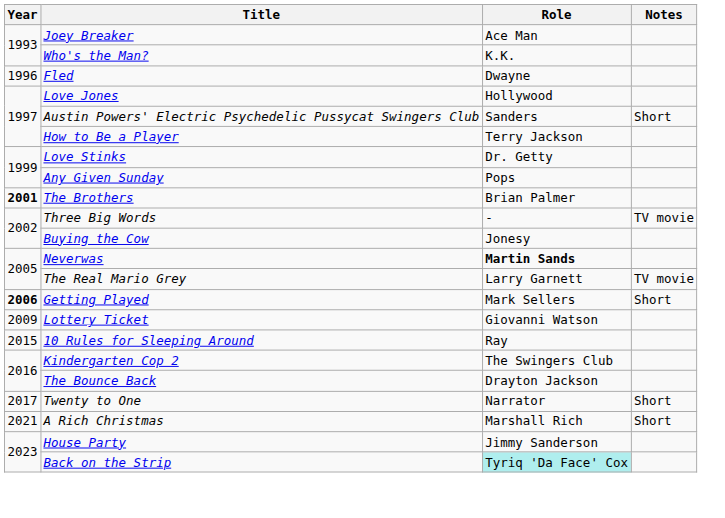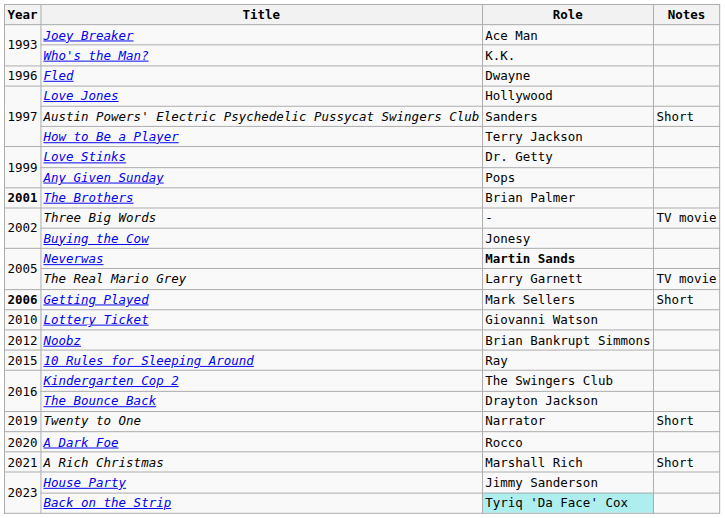 <table class="wikitable plainrowheaders sortable" style="margin-right: 0;">
 <tr>
 <th>Year</th>
 <th>Title</th>
 <th>Role</th>
 <th>Notes</th>
 </tr>
 <tr>
 <td rowspan=2>1993</td>
 <td><em><a href='#'>Joey Breaker</a></em></td>
 <td>Ace Man</td>
 <td></td>
 </tr>
 <tr>
 <td><em><a href='#'>Who's the Man?</a></em></td>
 <td>K.K.</td>
 <td></td>
 </tr>
 <tr>
 <td>1996</td>
 <td><em><a href='#'>Fled</a></em></td>
 <td>Dwayne</td>
 <td></td>
 </tr>
 <tr>
 <td rowspan=3>1997</td>
 <td><em><a href='#'>Love Jones</a></em></td>
 <td>Hollywood</td>
 <td></td>
 </tr>
 <tr>
 <td><em>Austin Powers' Electric Psychedelic Pussycat Swingers Club</em></td>
 <td>Sanders</td>
 <td>Short</td>
 </tr>
 <tr>
 <td><em><a href='#'>How to Be a Player</a></em></td>
 <td>Terry Jackson</td>
 <td></td>
 </tr>
 <tr>
 <td rowspan=2>1999</td>
 <td><em><a href='#'>Love Stinks</a></em></td>
 <td>Dr. Getty</td>
 <td></td>
 </tr>
 <tr>
 <td><em><a href='#'>Any Given Sunday</a></em></td>
 <td>Pops</td>
 <td></td>
 </tr>
 <tr>
 <td><strong>2001</strong></td>
 <td><em><a href='#'>The Brothers</a></em></td>
 <td>Brian Palmer</td>
 <td></td>
 </tr>
 <tr>
 <td rowspan=2>2002</td>
 <td><em>Three Big Words</em></td>
 <td>-</td>
 <td>TV movie</td>
 </tr>
 <tr>
 <td><em><a href='#'>Buying the Cow</a></em></td>
 <td>Jonesy</td>
 <td></td>
 </tr>
 <tr>
 <td rowspan=2>2005</td>
 <td><em><a href='#'>Neverwas</a></em></td>
 <td><strong>Martin Sands</strong></td>
 <td></td>
 </tr>
 <tr>
 <td><em>The Real Mario Grey</em></td>
 <td>Larry Garnett</td>
 <td>TV movie</td>
 </tr>
 <tr>
 <td><strong>2006</strong></td>
 <td><em><a href='#'>Getting Played</a></em></td>
 <td>Mark Sellers</td>
 <td>Short</td>
 </tr>
 <tr>
-<td>2009</td>
+<td>2010</td>
 <td><em><a href='#'>Lottery Ticket</a></em></td>
 <td>Giovanni Watson</td>
+<td></td>
+</tr>
+<tr>
+<td>2012</td>
+<td><em><a href='#'>Noobz</a></em></td>
+<td>Brian Bankrupt Simmons</td>
 <td></td>
 </tr>
 <tr>
 <td>2015</td>
 <td><em><a href='#'>10 Rules for Sleeping Around</a></em></td>
 <td>Ray</td>
 <td></td>
 </tr>
 <tr>
 <td rowspan=2>2016</td>
 <td><em><a href='#'>Kindergarten Cop 2</a></em></td>
 <td>The Swingers Club</td>
 <td></td>
 </tr>
 <tr>
 <td><em><a href='#'>The Bounce Back</a></em></td>
 <td>Drayton Jackson</td>
 <td></td>
 </tr>
 <tr>
-<td>2017</td>
+<td>2019</td>
 <td><em>Twenty to One</em></td>
 <td>Narrator</td>
 <td>Short</td>
+</tr>
+<tr>
+<td>2020</td>
+<td><em><a href='#'>A Dark Foe</a></em></td>
+<td>Rocco</td>
+<td></td>
 </tr>
 <tr>
 <td>2021</td>
 <td><em>A Rich Christmas</em></td>
 <td>Marshall Rich</td>
 <td>Short</td>
 </tr>
 <tr>
 <td rowspan=2>2023</td>
 <td><em><a href='#'>House Party</a></em></td>
 <td>Jimmy Sanderson</td>
 <td></td>
 </tr>
 <tr>
 <td><em><a href='#'>Back on the Strip</a></em></td>
 <td style="background: paleturquoise;">Tyriq 'Da Face' Cox</td>
 <td></td>
 </tr>
 </table>
